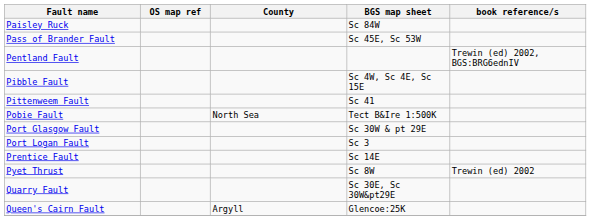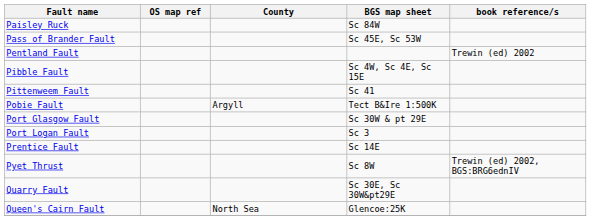 <table class="wikitable">
 <tr>
 <th width="200pt">Fault name</th>
 <th width="100pt">OS map ref</th>
 <th width="200pt">County</th>
 <th width="150pt">BGS map sheet</th>
 <th width="200pt">book reference/s</th>
 </tr>
 <tr>
 <td><a href='#'>Paisley Ruck</a></td>
 <td></td>
 <td></td>
 <td>Sc 84W</td>
 <td></td>
 </tr>
 <tr>
 <td><a href='#'>Pass of Brander Fault</a></td>
 <td></td>
 <td></td>
 <td>Sc 45E, Sc 53W</td>
 <td></td>
 </tr>
 <tr>
 <td><a href='#'>Pentland Fault</a></td>
 <td></td>
 <td></td>
 <td></td>
-<td>Trewin (ed) 2002, BGS:BRG6ednIV</td>
+<td>Trewin (ed) 2002</td>
 </tr>
 <tr>
 <td><a href='#'>Pibble Fault</a></td>
 <td></td>
 <td></td>
 <td>Sc 4W, Sc 4E, Sc 15E</td>
 <td></td>
 </tr>
 <tr>
 <td><a href='#'>Pittenweem Fault</a></td>
 <td></td>
 <td></td>
 <td>Sc 41</td>
 <td></td>
 </tr>
 <tr>
 <td><a href='#'>Pobie Fault</a></td>
 <td></td>
-<td>North Sea</td>
+<td>Argyll</td>
 <td>Tect B&Ire 1:500K</td>
 <td></td>
 </tr>
 <tr>
 <td><a href='#'>Port Glasgow Fault</a></td>
 <td></td>
 <td></td>
 <td>Sc 30W & pt 29E</td>
 <td></td>
 </tr>
 <tr>
 <td><a href='#'>Port Logan Fault</a></td>
 <td></td>
 <td></td>
 <td>Sc 3</td>
 <td></td>
 </tr>
 <tr>
 <td><a href='#'>Prentice Fault</a></td>
 <td></td>
 <td></td>
 <td>Sc 14E</td>
 <td></td>
 </tr>
 <tr>
 <td><a href='#'>Pyet Thrust</a></td>
 <td></td>
 <td></td>
 <td>Sc 8W</td>
-<td>Trewin (ed) 2002</td>
+<td>Trewin (ed) 2002, BGS:BRG6ednIV</td>
 </tr>
 <tr>
 <td><a href='#'>Quarry Fault</a></td>
 <td></td>
 <td></td>
 <td>Sc 30E, Sc 30W&pt29E</td>
 <td></td>
 </tr>
 <tr>
 <td><a href='#'>Queen's Cairn Fault</a></td>
 <td></td>
-<td>Argyll</td>
+<td>North Sea</td>
 <td>Glencoe:25K</td>
 <td></td>
 </tr>
 <tr>
 </tr>
 </table>
